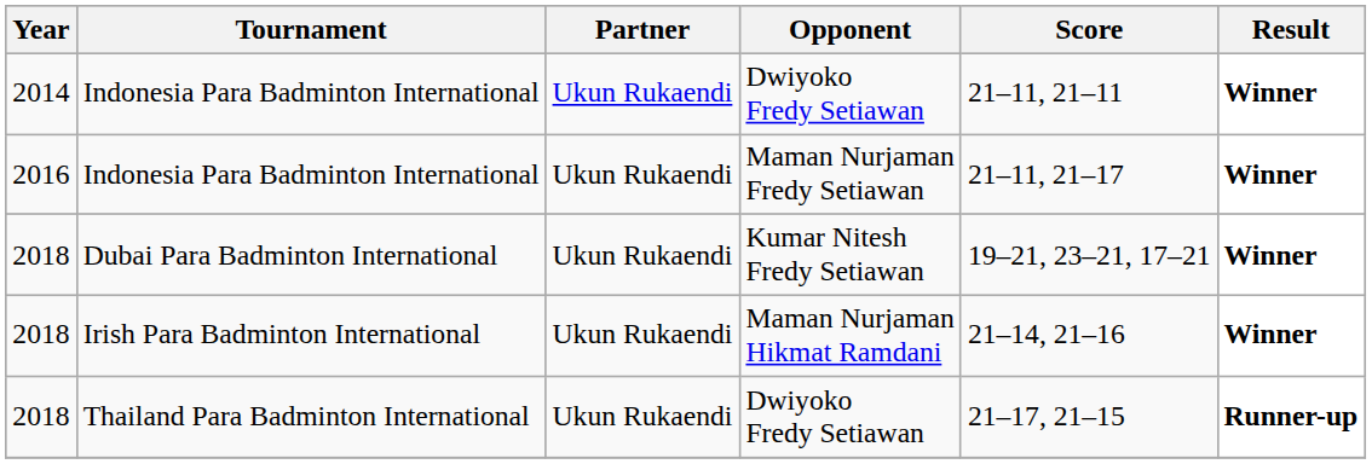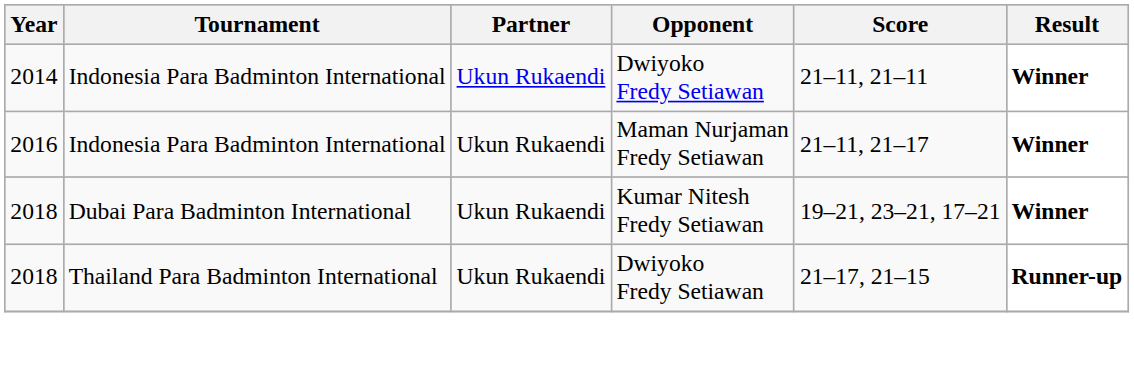 <table class="sortable wikitable" style="font-size: 90%;">
 <tr>
 <th>Year</th>
 <th>Tournament</th>
 <th>Partner</th>
 <th>Opponent</th>
 <th>Score</th>
 <th>Result</th>
 </tr>
 <tr>
 <td align="center">2014</td>
 <td align="left">Indonesia Para Badminton International</td>
 <td align="left"> <a href='#'>Ukun Rukaendi</a></td>
 <td align="left"> Dwiyoko<br> <a href='#'>Fredy Setiawan</a></td>
 <td align="left">21–11, 21–11</td>
 <td style="text-align:left; background:white"> <strong>Winner</strong></td>
 </tr>
 <tr>
 <td align="center">2016</td>
 <td align="left">Indonesia Para Badminton International</td>
 <td align="left"> Ukun Rukaendi</td>
 <td align="left"> Maman Nurjaman<br> Fredy Setiawan</td>
 <td align="left">21–11, 21–17</td>
 <td style="text-align:left; background:white"> <strong>Winner</strong></td>
 </tr>
 <tr>
 <td align="center">2018</td>
 <td align="left">Dubai Para Badminton International</td>
 <td align="left"> Ukun Rukaendi</td>
 <td align="left"> Kumar Nitesh<br> Fredy Setiawan</td>
 <td align="left">19–21, 23–21, 17–21</td>
 <td style="text-align:left; background:white"> <strong>Winner</strong></td>
 </tr>
 <tr>
 <td align="center">2018</td>
-<td align="left">Irish Para Badminton International</td>
-<td align="left"> Ukun Rukaendi</td>
-<td align="left"> Maman Nurjaman<br> <a href='#'>Hikmat Ramdani</a></td>
-<td align="left">21–14, 21–16</td>
-<td style="text-align:left; background:white"> <strong>Winner</strong></td>
-</tr>
-<tr>
-<td align="center">2018</td>
 <td align="left">Thailand Para Badminton International</td>
 <td align="left"> Ukun Rukaendi</td>
 <td align="left"> Dwiyoko<br> Fredy Setiawan</td>
 <td align="left">21–17, 21–15</td>
 <td style="text-align:left; background:white"> <strong>Runner-up</strong></td>
 </tr>
 <tr>
 </tr>
 </table>
